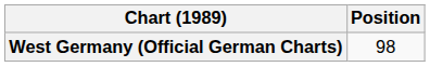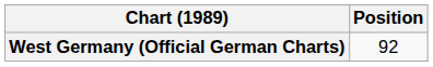 <table class="wikitable plainrowheaders" style="text-align:center">
 <tr>
 <th scope="col">Chart (1989)</th>
 <th scope="col">Position</th>
 </tr>
 <tr>
 <th scope="row">West Germany (Official German Charts)</th>
-<td>98</td>
+<td>92</td>
 </tr>
 </table>
